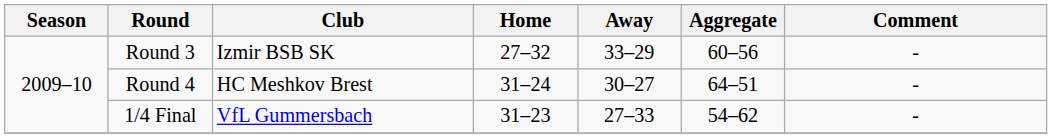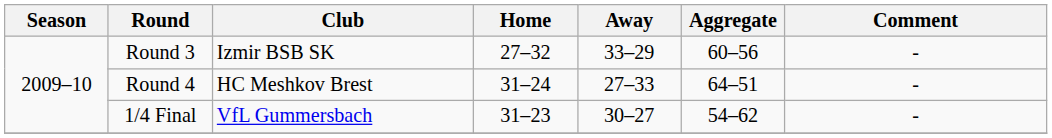 <table class="wikitable" style="text-align:center">
 <tr>
 <th width=75px>Season</th>
 <th width=75px>Round</th>
 <th width=200px>Club</th>
 <th width=75px>Home</th>
 <th width=75px>Away</th>
 <th width=75px>Aggregate</th>
 <th width=200px>Comment</th>
 </tr>
 <tr>
 <td rowspan="3">2009–10</td>
 <td>Round 3</td>
 <td align=left> Izmir BSB SK</td>
 <td>27–32</td>
 <td>33–29</td>
 <td>60–56</td>
 <td>-</td>
 </tr>
 <tr>
 <td>Round 4</td>
 <td align=left> HC Meshkov Brest</td>
 <td>31–24</td>
-<td>30–27</td>
+<td>27–33</td>
 <td>64–51</td>
 <td>-</td>
 </tr>
 <tr>
 <td>1/4 Final</td>
 <td align=left> <a href='#'>VfL Gummersbach</a></td>
 <td>31–23</td>
-<td>27–33</td>
+<td>30–27</td>
 <td>54–62</td>
 <td>-</td>
 </tr>
 <tr>
 </tr>
 </table>
